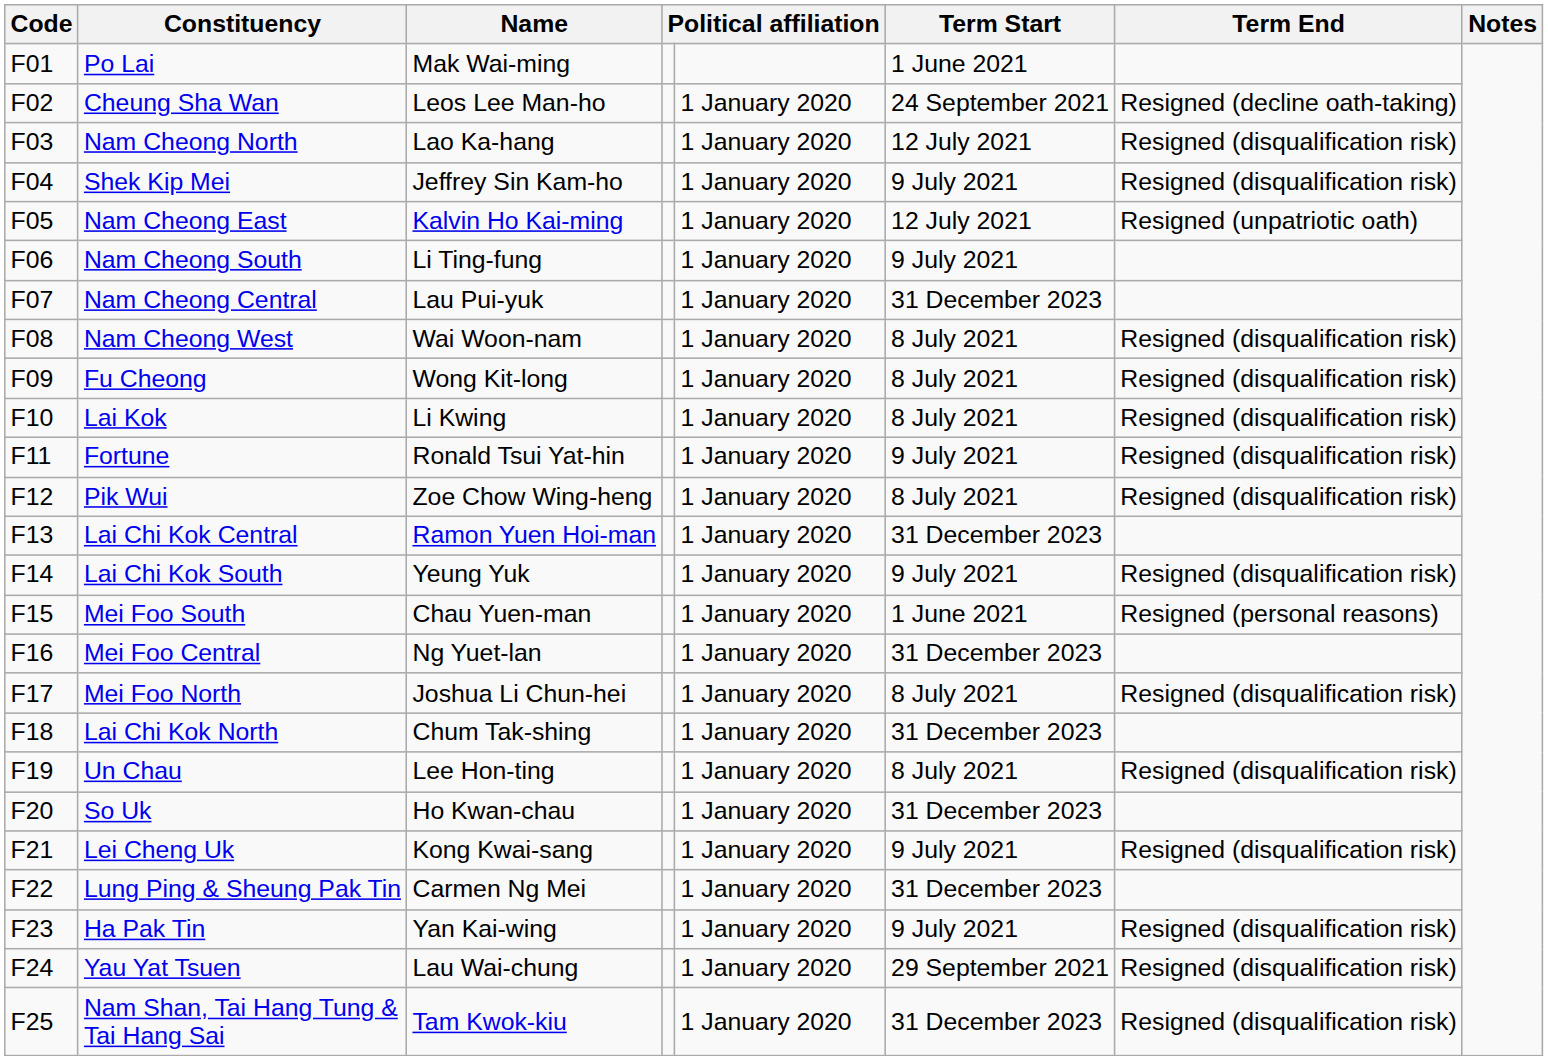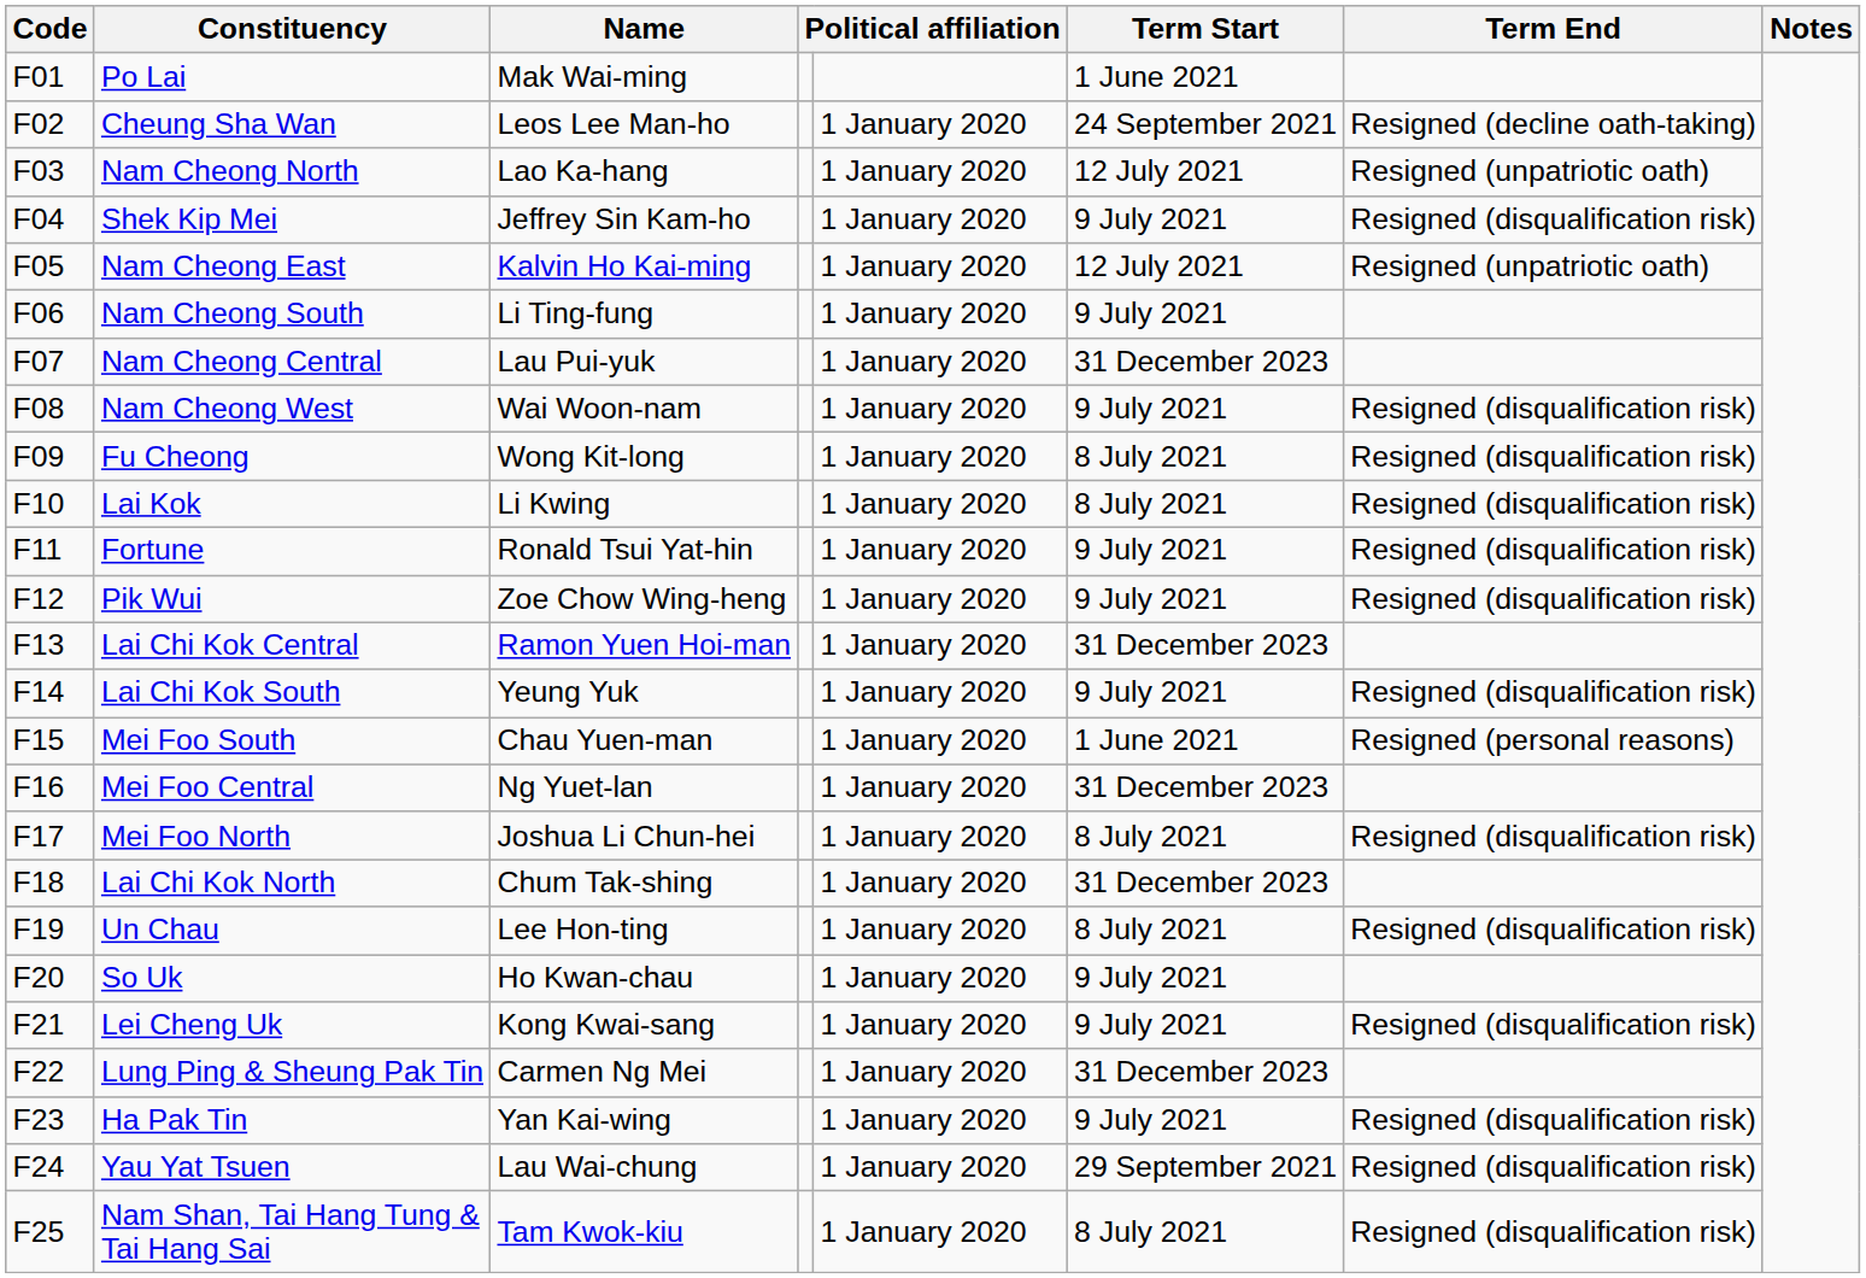 <table class="wikitable sortable" border=1>
 <tr>
 <th>Code</th>
 <th>Constituency</th>
 <th>Name</th>
 <th colspan=2>Political affiliation</th>
 <th>Term Start</th>
 <th>Term End</th>
 <th>Notes</th>
 </tr>
 <tr>
 <td>F01</td>
 <td><a href='#'>Po Lai</a></td>
 <td>Mak Wai-ming</td>
 <td></td>
 <td></td>
 <td>1 June 2021</td>
 <td></td>
 </tr>
 <tr>
 <td>F02</td>
 <td><a href='#'>Cheung Sha Wan</a></td>
 <td>Leos Lee Man-ho</td>
 <td></td>
 <td>1 January 2020</td>
 <td>24 September 2021</td>
 <td>Resigned (decline oath-taking)</td>
 </tr>
 <tr>
 <td>F03</td>
 <td><a href='#'>Nam Cheong North</a></td>
 <td>Lao Ka-hang</td>
 <td></td>
 <td>1 January 2020</td>
 <td>12 July 2021</td>
-<td>Resigned (disqualification risk)</td>
+<td>Resigned (unpatriotic oath)</td>
 </tr>
 <tr>
 <td>F04</td>
 <td><a href='#'>Shek Kip Mei</a></td>
 <td>Jeffrey Sin Kam-ho</td>
 <td></td>
 <td>1 January 2020</td>
 <td>9 July 2021</td>
 <td>Resigned (disqualification risk)</td>
 </tr>
 <tr>
 <td>F05</td>
 <td><a href='#'>Nam Cheong East</a></td>
 <td><a href='#'>Kalvin Ho Kai-ming</a></td>
 <td></td>
 <td>1 January 2020</td>
 <td>12 July 2021</td>
 <td>Resigned (unpatriotic oath)</td>
 </tr>
 <tr>
 <td>F06</td>
 <td><a href='#'>Nam Cheong South</a></td>
 <td>Li Ting-fung</td>
 <td></td>
 <td>1 January 2020</td>
 <td>9 July 2021</td>
 <td></td>
 </tr>
 <tr>
 <td>F07</td>
 <td><a href='#'>Nam Cheong Central</a></td>
 <td>Lau Pui-yuk</td>
 <td></td>
 <td>1 January 2020</td>
 <td>31 December 2023</td>
 <td></td>
 </tr>
 <tr>
 <td>F08</td>
 <td><a href='#'>Nam Cheong West</a></td>
 <td>Wai Woon-nam</td>
 <td></td>
 <td>1 January 2020</td>
-<td>8 July 2021</td>
+<td>9 July 2021</td>
 <td>Resigned (disqualification risk)</td>
 </tr>
 <tr>
 <td>F09</td>
 <td><a href='#'>Fu Cheong</a></td>
 <td>Wong Kit-long</td>
 <td></td>
 <td>1 January 2020</td>
 <td>8 July 2021</td>
 <td>Resigned (disqualification risk)</td>
 </tr>
 <tr>
 <td>F10</td>
 <td><a href='#'>Lai Kok</a></td>
 <td>Li Kwing</td>
 <td></td>
 <td>1 January 2020</td>
 <td>8 July 2021</td>
 <td>Resigned (disqualification risk)</td>
 </tr>
 <tr>
 <td>F11</td>
 <td><a href='#'>Fortune</a></td>
 <td>Ronald Tsui Yat-hin</td>
 <td></td>
 <td>1 January 2020</td>
 <td>9 July 2021</td>
 <td>Resigned (disqualification risk)</td>
 </tr>
 <tr>
 <td>F12</td>
 <td><a href='#'>Pik Wui</a></td>
 <td>Zoe Chow Wing-heng</td>
 <td></td>
 <td>1 January 2020</td>
-<td>8 July 2021</td>
+<td>9 July 2021</td>
 <td>Resigned (disqualification risk)</td>
 </tr>
 <tr>
 <td>F13</td>
 <td><a href='#'>Lai Chi Kok Central</a></td>
 <td><a href='#'>Ramon Yuen Hoi-man</a></td>
 <td></td>
 <td>1 January 2020</td>
 <td>31 December 2023</td>
 <td></td>
 </tr>
 <tr>
 <td>F14</td>
 <td><a href='#'>Lai Chi Kok South</a></td>
 <td>Yeung Yuk</td>
 <td></td>
 <td>1 January 2020</td>
 <td>9 July 2021</td>
 <td>Resigned (disqualification risk)</td>
 </tr>
 <tr>
 <td>F15</td>
 <td><a href='#'>Mei Foo South</a></td>
 <td>Chau Yuen-man</td>
 <td></td>
 <td>1 January 2020</td>
 <td>1 June 2021</td>
 <td>Resigned (personal reasons)</td>
 </tr>
 <tr>
 <td>F16</td>
 <td><a href='#'>Mei Foo Central</a></td>
 <td>Ng Yuet-lan</td>
 <td></td>
 <td>1 January 2020</td>
 <td>31 December 2023</td>
 <td></td>
 </tr>
 <tr>
 <td>F17</td>
 <td><a href='#'>Mei Foo North</a></td>
 <td>Joshua Li Chun-hei</td>
 <td></td>
 <td>1 January 2020</td>
 <td>8 July 2021</td>
 <td>Resigned (disqualification risk)</td>
 </tr>
 <tr>
 <td>F18</td>
 <td><a href='#'>Lai Chi Kok North</a></td>
 <td>Chum Tak-shing</td>
 <td></td>
 <td>1 January 2020</td>
 <td>31 December 2023</td>
 <td></td>
 </tr>
 <tr>
 <td>F19</td>
 <td><a href='#'>Un Chau</a></td>
 <td>Lee Hon-ting</td>
 <td></td>
 <td>1 January 2020</td>
 <td>8 July 2021</td>
 <td>Resigned (disqualification risk)</td>
 </tr>
 <tr>
 <td>F20</td>
 <td><a href='#'>So Uk</a></td>
 <td>Ho Kwan-chau</td>
 <td></td>
 <td>1 January 2020</td>
-<td>31 December 2023</td>
+<td>9 July 2021</td>
 <td></td>
 </tr>
 <tr>
 <td>F21</td>
 <td><a href='#'>Lei Cheng Uk</a></td>
 <td>Kong Kwai-sang</td>
 <td></td>
 <td>1 January 2020</td>
 <td>9 July 2021</td>
 <td>Resigned (disqualification risk)</td>
 </tr>
 <tr>
 <td>F22</td>
 <td><a href='#'>Lung Ping & Sheung Pak Tin</a></td>
 <td>Carmen Ng Mei</td>
 <td></td>
 <td>1 January 2020</td>
 <td>31 December 2023</td>
 <td></td>
 </tr>
 <tr>
 <td>F23</td>
 <td><a href='#'>Ha Pak Tin</a></td>
 <td>Yan Kai-wing</td>
 <td></td>
 <td>1 January 2020</td>
 <td>9 July 2021</td>
 <td>Resigned (disqualification risk)</td>
 </tr>
 <tr>
 <td>F24</td>
 <td><a href='#'>Yau Yat Tsuen</a></td>
 <td>Lau Wai-chung</td>
 <td></td>
 <td>1 January 2020</td>
 <td>29 September 2021</td>
 <td>Resigned (disqualification risk)</td>
 </tr>
 <tr>
 <td>F25</td>
 <td><a href='#'>Nam Shan, Tai Hang Tung &<br>Tai Hang Sai</a></td>
 <td><a href='#'>Tam Kwok-kiu</a></td>
 <td></td>
 <td>1 January 2020</td>
-<td>31 December 2023</td>
+<td>8 July 2021</td>
 <td>Resigned (disqualification risk)</td>
 </tr>
 <tr>
 </tr>
 </table>
